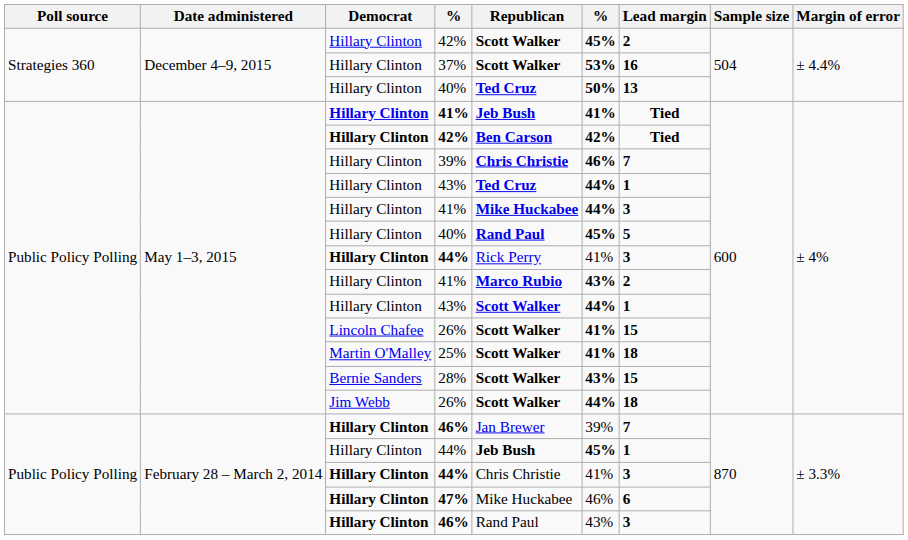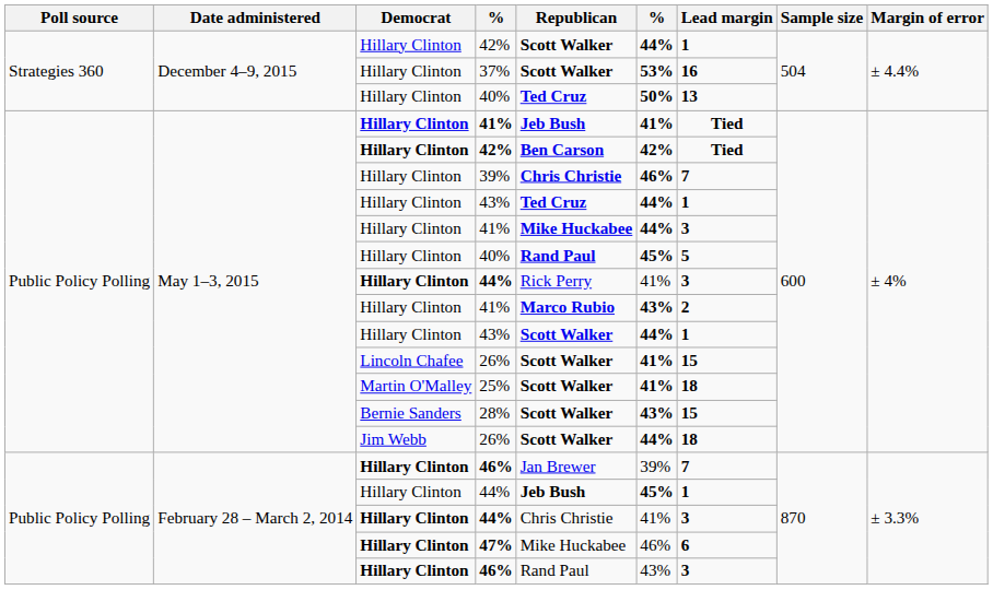 <table class="wikitable">
 <tr valign=bottom>
 <th>Poll source</th>
 <th>Date administered</th>
 <th>Democrat</th>
 <th>%</th>
 <th>Republican</th>
 <th>%</th>
 <th>Lead margin</th>
 <th>Sample size</th>
 <th>Margin of error</th>
 </tr>
 <tr>
 <td rowspan=3>Strategies 360</td>
 <td rowspan=3>December 4–9, 2015</td>
 <td><a href='#'>Hillary Clinton</a></td>
 <td>42%</td>
 <td><strong>Scott Walker</strong></td>
-<td><strong>45%</strong></td>
-<td><strong>2</strong></td>
+<td><strong>44%</strong></td>
+<td><strong>1</strong></td>
 <td rowspan=3>504</td>
 <td rowspan=3>± 4.4%</td>
 </tr>
 <tr>
 <td>Hillary Clinton</td>
 <td>37%</td>
 <td><strong>Scott Walker</strong></td>
 <td><strong>53%</strong></td>
 <td><strong>16</strong></td>
 </tr>
 <tr>
 <td>Hillary Clinton</td>
 <td>40%</td>
 <td><strong><a href='#'>Ted Cruz</a></strong></td>
 <td><strong>50%</strong></td>
 <td><strong>13</strong></td>
 </tr>
 <tr>
 <td rowspan=13>Public Policy Polling</td>
 <td rowspan=13>May 1–3, 2015</td>
 <td><strong><a href='#'>Hillary Clinton</a></strong></td>
 <td><strong>41%</strong></td>
 <td><strong><a href='#'>Jeb Bush</a></strong></td>
 <td><strong>41%</strong></td>
 <td style="text-align:center;"><strong>Tied</strong></td>
 <td rowspan=13>600</td>
 <td rowspan=13>± 4%</td>
 </tr>
 <tr>
 <td><strong>Hillary Clinton</strong></td>
 <td><strong>42%</strong></td>
 <td><strong><a href='#'>Ben Carson</a></strong></td>
 <td><strong>42%</strong></td>
 <td style="text-align:center;"><strong>Tied</strong></td>
 </tr>
 <tr>
 <td>Hillary Clinton</td>
 <td>39%</td>
 <td><strong><a href='#'>Chris Christie</a></strong></td>
 <td><strong>46%</strong></td>
 <td><strong>7</strong></td>
 </tr>
 <tr>
 <td>Hillary Clinton</td>
 <td>43%</td>
 <td><strong><a href='#'>Ted Cruz</a></strong></td>
 <td><strong>44%</strong></td>
 <td><strong>1</strong></td>
 </tr>
 <tr>
 <td>Hillary Clinton</td>
 <td>41%</td>
 <td><strong><a href='#'>Mike Huckabee</a></strong></td>
 <td><strong>44%</strong></td>
 <td><strong>3</strong></td>
 </tr>
 <tr>
 <td>Hillary Clinton</td>
 <td>40%</td>
 <td><strong><a href='#'>Rand Paul</a></strong></td>
 <td><strong>45%</strong></td>
 <td><strong>5</strong></td>
 </tr>
 <tr>
 <td><strong>Hillary Clinton</strong></td>
 <td><strong>44%</strong></td>
 <td><a href='#'>Rick Perry</a></td>
 <td>41%</td>
 <td><strong>3</strong></td>
 </tr>
 <tr>
 <td>Hillary Clinton</td>
 <td>41%</td>
 <td><strong><a href='#'>Marco Rubio</a></strong></td>
 <td><strong>43%</strong></td>
 <td><strong>2</strong></td>
 </tr>
 <tr>
 <td>Hillary Clinton</td>
 <td>43%</td>
 <td><strong><a href='#'>Scott Walker</a></strong></td>
 <td><strong>44%</strong></td>
 <td><strong>1</strong></td>
 </tr>
 <tr>
 <td><a href='#'>Lincoln Chafee</a></td>
 <td>26%</td>
 <td><strong>Scott Walker</strong></td>
 <td><strong>41%</strong></td>
 <td><strong>15</strong></td>
 </tr>
 <tr>
 <td><a href='#'>Martin O'Malley</a></td>
 <td>25%</td>
 <td><strong>Scott Walker</strong></td>
 <td><strong>41%</strong></td>
 <td><strong>18</strong></td>
 </tr>
 <tr>
 <td><a href='#'>Bernie Sanders</a></td>
 <td>28%</td>
 <td><strong>Scott Walker</strong></td>
 <td><strong>43%</strong></td>
 <td><strong>15</strong></td>
 </tr>
 <tr>
 <td><a href='#'>Jim Webb</a></td>
 <td>26%</td>
 <td><strong>Scott Walker</strong></td>
 <td><strong>44%</strong></td>
 <td><strong>18</strong></td>
 </tr>
 <tr>
 <td rowspan=5>Public Policy Polling</td>
 <td rowspan=5>February 28 – March 2, 2014</td>
 <td><strong>Hillary Clinton</strong></td>
 <td><strong>46%</strong></td>
 <td><a href='#'>Jan Brewer</a></td>
 <td>39%</td>
 <td><strong>7</strong></td>
 <td rowspan=5>870</td>
 <td rowspan=5>± 3.3%</td>
 </tr>
 <tr>
 <td>Hillary Clinton</td>
 <td>44%</td>
 <td><strong>Jeb Bush</strong></td>
 <td><strong>45%</strong></td>
 <td><strong>1</strong></td>
 </tr>
 <tr>
 <td><strong>Hillary Clinton</strong></td>
 <td><strong>44%</strong></td>
 <td>Chris Christie</td>
 <td>41%</td>
 <td><strong>3</strong></td>
 </tr>
 <tr>
 <td><strong>Hillary Clinton</strong></td>
 <td><strong>47%</strong></td>
 <td>Mike Huckabee</td>
 <td>46%</td>
 <td><strong>6</strong></td>
 </tr>
 <tr>
 <td><strong>Hillary Clinton</strong></td>
 <td><strong>46%</strong></td>
 <td>Rand Paul</td>
 <td>43%</td>
 <td><strong>3</strong></td>
 </tr>
 </table>
